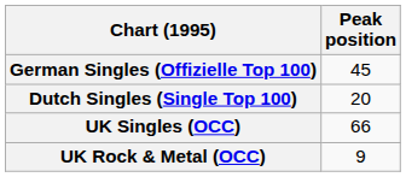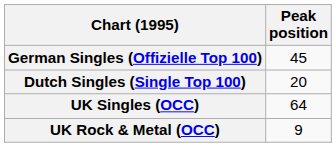 <table class="wikitable plainrowheaders sortable">
 <tr>
 <th scope="col">Chart (1995)</th>
 <th scope="col">Peak<br>position</th>
 </tr>
 <tr>
 <th scope="row">German Singles (<a href='#'>Offizielle Top 100</a>)</th>
 <td style="text-align:center;">45</td>
 </tr>
 <tr>
 <th scope="row">Dutch Singles (<a href='#'>Single Top 100</a>)</th>
 <td style="text-align:center;">20</td>
 </tr>
 <tr>
 <th scope="row">UK Singles (<a href='#'>OCC</a>)</th>
-<td style="text-align:center;">66</td>
+<td style="text-align:center;">64</td>
 </tr>
 <tr>
 <th scope="row">UK Rock & Metal (<a href='#'>OCC</a>)</th>
 <td style="text-align:center;">9</td>
 </tr>
 </table>
